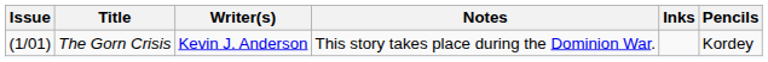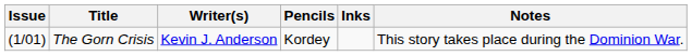 <table class="wikitable">
 <tr>
 <th>Issue</th>
 <th>Title</th>
 <th>Writer(s)</th>
+<th>Pencils</th>
+<th>Inks</th>
 <th>Notes</th>
-<th>Inks</th>
-<th>Pencils</th>
 </tr>
 <tr>
 <td>(1/01)</td>
 <td><em>The Gorn Crisis</em></td>
 <td><a href='#'>Kevin J. Anderson</a></td>
+<td>Kordey</td>
+<td></td>
 <td>This story takes place during the <a href='#'>Dominion War</a>.</td>
-<td></td>
-<td>Kordey</td>
 </tr>
 </table>
